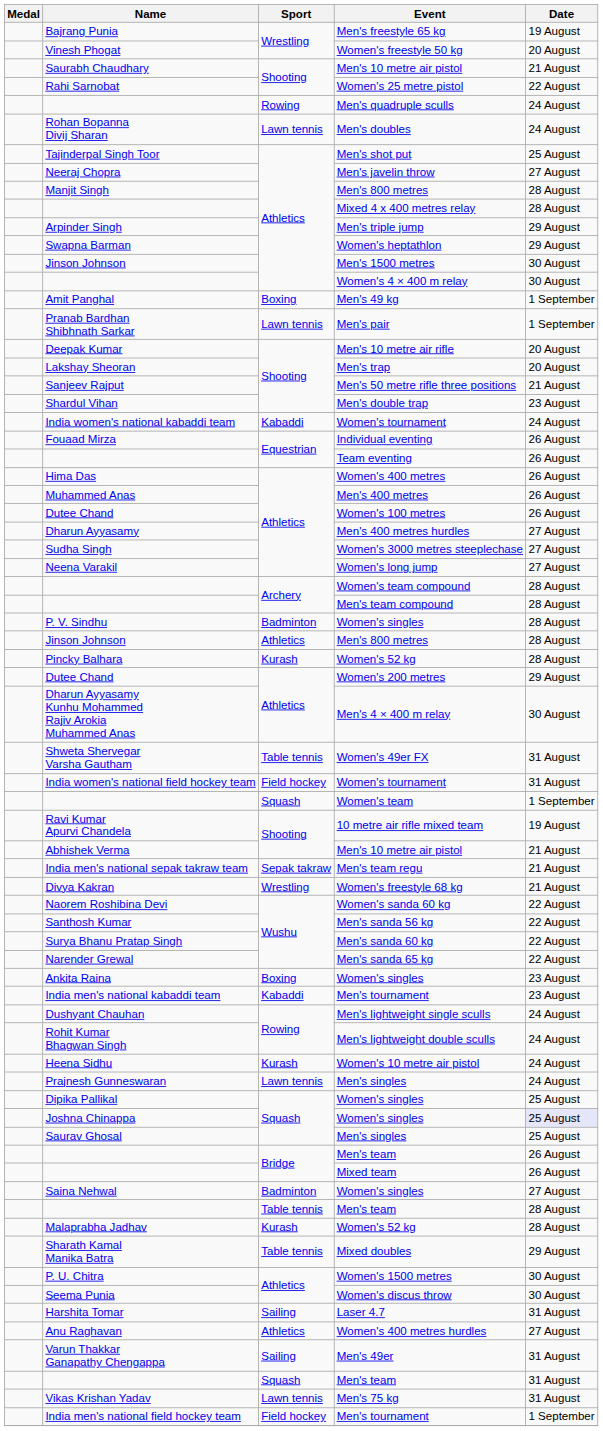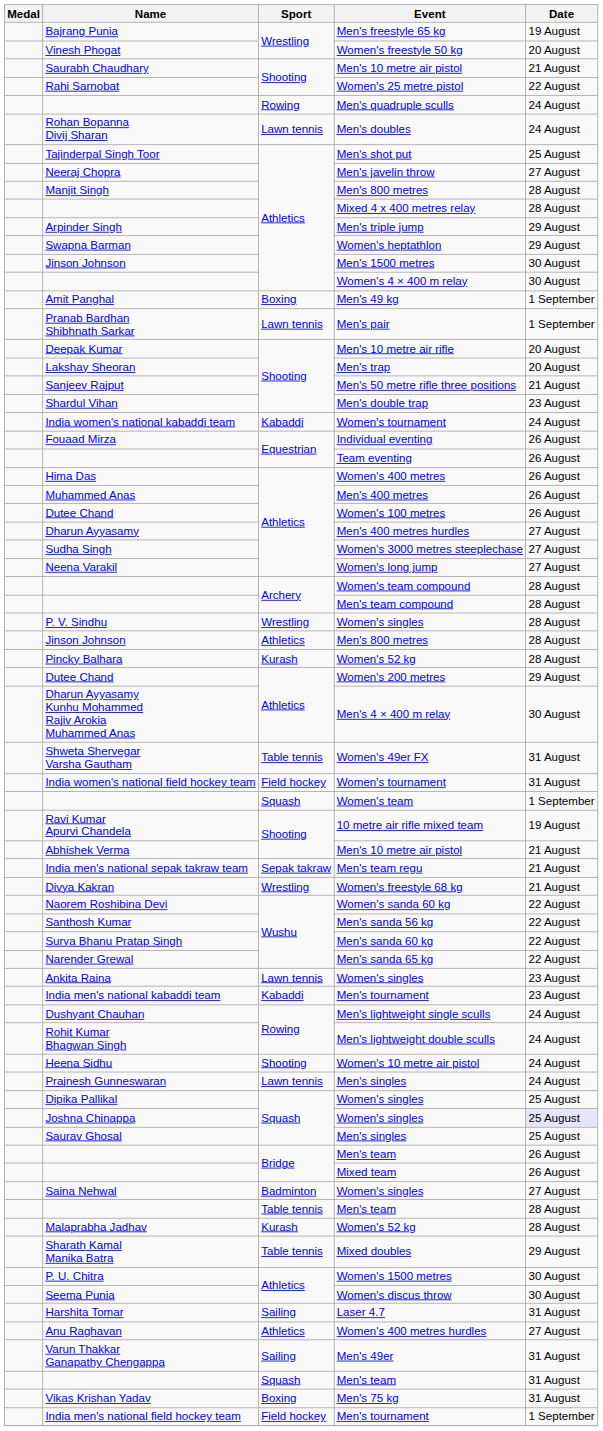 <table class="wikitable sortable"  style="font-size:85%">
 <tr>
 <th>Medal</th>
 <th>Name</th>
 <th>Sport</th>
 <th>Event</th>
 <th>Date</th>
 </tr>
 <tr>
 <td></td>
 <td><a href='#'>Bajrang Punia</a></td>
 <td rowspan=2><a href='#'>Wrestling</a></td>
 <td><a href='#'>Men's freestyle 65 kg</a></td>
 <td>19 August</td>
 </tr>
 <tr>
 <td></td>
 <td><a href='#'>Vinesh Phogat</a></td>
 <td><a href='#'>Women's freestyle 50 kg</a></td>
 <td>20 August</td>
 </tr>
 <tr>
 <td></td>
 <td><a href='#'>Saurabh Chaudhary</a></td>
 <td rowspan=2><a href='#'>Shooting</a></td>
 <td><a href='#'>Men's 10 metre air pistol</a></td>
 <td>21 August</td>
 </tr>
 <tr>
 <td></td>
 <td><a href='#'>Rahi Sarnobat</a></td>
 <td><a href='#'>Women's 25 metre pistol</a></td>
 <td>22 August</td>
 </tr>
 <tr>
 <td></td>
 <td></td>
 <td><a href='#'>Rowing</a></td>
 <td><a href='#'>Men's quadruple sculls</a></td>
 <td>24 August</td>
 </tr>
 <tr>
 <td></td>
 <td><a href='#'>Rohan Bopanna</a> <br> <a href='#'>Divij Sharan</a></td>
 <td><a href='#'>Lawn tennis</a></td>
 <td><a href='#'>Men's doubles</a></td>
 <td>24 August</td>
 </tr>
 <tr>
 <td></td>
 <td><a href='#'>Tajinderpal Singh Toor</a></td>
 <td rowspan=8><a href='#'>Athletics</a></td>
 <td><a href='#'>Men's shot put</a></td>
 <td>25 August</td>
 </tr>
 <tr>
 <td></td>
 <td><a href='#'>Neeraj Chopra</a></td>
 <td><a href='#'>Men's javelin throw</a></td>
 <td>27 August</td>
 </tr>
 <tr>
 <td></td>
 <td><a href='#'>Manjit Singh</a></td>
 <td><a href='#'>Men's 800 metres</a></td>
 <td>28 August</td>
 </tr>
 <tr>
 <td></td>
 <td></td>
 <td><a href='#'>Mixed 4 x 400 metres relay</a></td>
 <td>28 August</td>
 </tr>
 <tr>
 <td></td>
 <td><a href='#'>Arpinder Singh</a></td>
 <td><a href='#'>Men's triple jump</a></td>
 <td>29 August</td>
 </tr>
 <tr>
 <td></td>
 <td><a href='#'>Swapna Barman</a></td>
 <td><a href='#'>Women's heptathlon</a></td>
 <td>29 August</td>
 </tr>
 <tr>
 <td></td>
 <td><a href='#'>Jinson Johnson</a></td>
 <td><a href='#'>Men's 1500 metres</a></td>
 <td>30 August</td>
 </tr>
 <tr>
 <td></td>
 <td></td>
 <td><a href='#'>Women's 4 × 400 m relay</a></td>
 <td>30 August</td>
 </tr>
 <tr>
 <td></td>
 <td><a href='#'>Amit Panghal</a></td>
 <td><a href='#'>Boxing</a></td>
 <td><a href='#'>Men's 49 kg</a></td>
 <td>1 September</td>
 </tr>
 <tr>
 <td></td>
 <td><a href='#'>Pranab Bardhan</a><br><a href='#'>Shibhnath Sarkar</a></td>
 <td><a href='#'>Lawn tennis</a></td>
 <td><a href='#'>Men's pair</a></td>
 <td>1 September</td>
 </tr>
 <tr>
 <td></td>
 <td><a href='#'>Deepak Kumar</a></td>
 <td rowspan=4><a href='#'>Shooting</a></td>
 <td><a href='#'>Men's 10 metre air rifle</a></td>
 <td>20 August</td>
 </tr>
 <tr>
 <td></td>
 <td><a href='#'>Lakshay Sheoran</a></td>
 <td><a href='#'>Men's trap</a></td>
 <td>20 August</td>
 </tr>
 <tr>
 <td></td>
 <td><a href='#'>Sanjeev Rajput</a></td>
 <td><a href='#'>Men's 50 metre rifle three positions</a></td>
 <td>21 August</td>
 </tr>
 <tr>
 <td></td>
 <td><a href='#'>Shardul Vihan</a></td>
 <td><a href='#'>Men's double trap</a></td>
 <td>23 August</td>
 </tr>
 <tr>
 <td></td>
 <td><a href='#'>India women's national kabaddi team</a> </td>
 <td><a href='#'>Kabaddi</a></td>
 <td><a href='#'>Women's tournament</a></td>
 <td>24 August</td>
 </tr>
 <tr>
 <td></td>
 <td><a href='#'>Fouaad Mirza</a></td>
 <td rowspan=2><a href='#'>Equestrian</a></td>
 <td><a href='#'>Individual eventing</a></td>
 <td>26 August</td>
 </tr>
 <tr>
 <td></td>
 <td></td>
 <td><a href='#'>Team eventing</a></td>
 <td>26 August</td>
 </tr>
 <tr>
 <td></td>
 <td><a href='#'>Hima Das</a></td>
 <td rowspan=6><a href='#'>Athletics</a></td>
 <td><a href='#'>Women's 400 metres</a></td>
 <td>26 August</td>
 </tr>
 <tr>
 <td></td>
 <td><a href='#'>Muhammed Anas</a></td>
 <td><a href='#'>Men's 400 metres</a></td>
 <td>26 August</td>
 </tr>
 <tr>
 <td></td>
 <td><a href='#'>Dutee Chand</a></td>
 <td><a href='#'>Women's 100 metres</a></td>
 <td>26 August</td>
 </tr>
 <tr>
 <td></td>
 <td><a href='#'>Dharun Ayyasamy</a></td>
 <td><a href='#'>Men's 400 metres hurdles</a></td>
 <td>27 August</td>
 </tr>
 <tr>
 <td></td>
 <td><a href='#'>Sudha Singh</a></td>
 <td><a href='#'>Women's 3000 metres steeplechase</a></td>
 <td>27 August</td>
 </tr>
 <tr>
 <td></td>
 <td><a href='#'>Neena Varakil</a></td>
 <td><a href='#'>Women's long jump</a></td>
 <td>27 August</td>
 </tr>
 <tr>
 <td></td>
 <td></td>
 <td rowspan=2><a href='#'>Archery</a></td>
 <td><a href='#'>Women's team compound</a></td>
 <td>28 August</td>
 </tr>
 <tr>
 <td></td>
 <td></td>
 <td><a href='#'>Men's team compound</a></td>
 <td>28 August</td>
 </tr>
 <tr>
 <td></td>
 <td><a href='#'>P. V. Sindhu</a></td>
-<td><a href='#'>Badminton</a></td>
+<td><a href='#'>Wrestling</a></td>
 <td><a href='#'>Women's singles</a></td>
 <td>28 August</td>
 </tr>
 <tr>
 <td></td>
 <td><a href='#'>Jinson Johnson</a></td>
 <td><a href='#'>Athletics</a></td>
 <td><a href='#'>Men's 800 metres</a></td>
 <td>28 August</td>
 </tr>
 <tr>
 <td></td>
 <td><a href='#'>Pincky Balhara</a></td>
 <td><a href='#'>Kurash</a></td>
 <td><a href='#'>Women's 52 kg</a></td>
 <td>28 August</td>
 </tr>
 <tr>
 <td></td>
 <td><a href='#'>Dutee Chand</a></td>
 <td rowspan=2><a href='#'>Athletics</a></td>
 <td><a href='#'>Women's 200 metres</a></td>
 <td>29 August</td>
 </tr>
 <tr>
 <td></td>
 <td><a href='#'>Dharun Ayyasamy</a><br><a href='#'>Kunhu Mohammed</a><br><a href='#'>Rajiv Arokia</a><br><a href='#'>Muhammed Anas</a></td>
 <td><a href='#'>Men's 4 × 400 m relay</a></td>
 <td>30 August</td>
 </tr>
 <tr>
 <td></td>
 <td><a href='#'>Shweta Shervegar</a><br><a href='#'>Varsha Gautham</a></td>
 <td><a href='#'>Table tennis</a></td>
 <td><a href='#'>Women's 49er FX</a></td>
 <td>31 August</td>
 </tr>
 <tr>
 <td></td>
 <td><a href='#'>India women's national field hockey team</a></td>
 <td><a href='#'>Field hockey</a></td>
 <td><a href='#'>Women's tournament</a></td>
 <td>31 August</td>
 </tr>
 <tr>
 <td></td>
 <td></td>
 <td><a href='#'>Squash</a></td>
 <td><a href='#'>Women's team</a></td>
 <td>1 September</td>
 </tr>
 <tr>
 <td></td>
 <td><a href='#'>Ravi Kumar</a> <br> <a href='#'>Apurvi Chandela</a></td>
 <td rowspan=2><a href='#'>Shooting</a></td>
 <td><a href='#'>10 metre air rifle mixed team</a></td>
 <td>19 August</td>
 </tr>
 <tr>
 <td></td>
 <td><a href='#'>Abhishek Verma</a></td>
 <td><a href='#'>Men's 10 metre air pistol</a></td>
 <td>21 August</td>
 </tr>
 <tr>
 <td></td>
 <td><a href='#'>India men's national sepak takraw team</a> </td>
 <td><a href='#'>Sepak takraw</a></td>
 <td><a href='#'>Men's team regu</a></td>
 <td>21 August</td>
 </tr>
 <tr>
 <td></td>
 <td><a href='#'>Divya Kakran</a></td>
 <td><a href='#'>Wrestling</a></td>
 <td><a href='#'>Women's freestyle 68 kg</a></td>
 <td>21 August</td>
 </tr>
 <tr>
 <td></td>
 <td><a href='#'>Naorem Roshibina Devi</a></td>
 <td rowspan=4><a href='#'>Wushu</a></td>
 <td><a href='#'>Women's sanda 60 kg</a></td>
 <td>22 August</td>
 </tr>
 <tr>
 <td></td>
 <td><a href='#'>Santhosh Kumar</a></td>
 <td><a href='#'>Men's sanda 56 kg</a></td>
 <td>22 August</td>
 </tr>
 <tr>
 <td></td>
 <td><a href='#'>Surya Bhanu Pratap Singh</a></td>
 <td><a href='#'>Men's sanda 60 kg</a></td>
 <td>22 August</td>
 </tr>
 <tr>
 <td></td>
 <td><a href='#'>Narender Grewal</a></td>
 <td><a href='#'>Men's sanda 65 kg</a></td>
 <td>22 August</td>
 </tr>
 <tr>
 <td></td>
 <td><a href='#'>Ankita Raina</a></td>
-<td><a href='#'>Boxing</a></td>
+<td><a href='#'>Lawn tennis</a></td>
 <td><a href='#'>Women's singles</a></td>
 <td>23 August</td>
 </tr>
 <tr>
 <td></td>
 <td><a href='#'>India men's national kabaddi team</a> </td>
 <td><a href='#'>Kabaddi</a></td>
 <td><a href='#'>Men's tournament</a></td>
 <td>23 August</td>
 </tr>
 <tr>
 <td></td>
 <td><a href='#'>Dushyant Chauhan</a></td>
 <td rowspan=2><a href='#'>Rowing</a></td>
 <td><a href='#'>Men's lightweight single sculls</a></td>
 <td>24 August</td>
 </tr>
 <tr>
 <td></td>
 <td><a href='#'>Rohit Kumar</a><br><a href='#'>Bhagwan Singh</a></td>
 <td><a href='#'>Men's lightweight double sculls</a></td>
 <td>24 August</td>
 </tr>
 <tr>
 <td></td>
 <td><a href='#'>Heena Sidhu</a></td>
-<td><a href='#'>Kurash</a></td>
+<td><a href='#'>Shooting</a></td>
 <td><a href='#'>Women's 10 metre air pistol</a></td>
 <td>24 August</td>
 </tr>
 <tr>
 <td></td>
 <td><a href='#'>Prajnesh Gunneswaran</a></td>
 <td><a href='#'>Lawn tennis</a></td>
 <td><a href='#'>Men's singles</a></td>
 <td>24 August</td>
 </tr>
 <tr>
 <td></td>
 <td><a href='#'>Dipika Pallikal</a></td>
 <td rowspan=3><a href='#'>Squash</a></td>
 <td><a href='#'>Women's singles</a></td>
 <td>25 August</td>
 </tr>
 <tr>
 <td></td>
 <td><a href='#'>Joshna Chinappa</a></td>
 <td><a href='#'>Women's singles</a></td>
 <td style="background: lavender;">25 August</td>
 </tr>
 <tr>
 <td></td>
 <td><a href='#'>Saurav Ghosal</a></td>
 <td><a href='#'>Men's singles</a></td>
 <td>25 August</td>
 </tr>
 <tr>
 <td></td>
 <td></td>
 <td rowspan=2><a href='#'>Bridge</a></td>
 <td><a href='#'>Men's team</a></td>
 <td>26 August</td>
 </tr>
 <tr>
 <td></td>
 <td></td>
 <td><a href='#'>Mixed team</a></td>
 <td>26 August</td>
 </tr>
 <tr>
 <td></td>
 <td><a href='#'>Saina Nehwal</a></td>
 <td><a href='#'>Badminton</a></td>
 <td><a href='#'>Women's singles</a></td>
 <td>27 August</td>
 </tr>
 <tr>
 <td></td>
 <td></td>
 <td><a href='#'>Table tennis</a></td>
 <td><a href='#'>Men's team</a></td>
 <td>28 August</td>
 </tr>
 <tr>
 <td></td>
 <td><a href='#'>Malaprabha Jadhav</a></td>
 <td><a href='#'>Kurash</a></td>
 <td><a href='#'>Women's 52 kg</a></td>
 <td>28 August</td>
 </tr>
 <tr>
 <td></td>
 <td><a href='#'>Sharath Kamal</a><br><a href='#'>Manika Batra</a></td>
 <td><a href='#'>Table tennis</a></td>
 <td><a href='#'>Mixed doubles</a></td>
 <td>29 August</td>
 </tr>
 <tr>
 <td></td>
 <td><a href='#'>P. U. Chitra</a></td>
 <td rowspan=2><a href='#'>Athletics</a></td>
 <td><a href='#'>Women's 1500 metres</a></td>
 <td>30 August</td>
 </tr>
 <tr>
 <td></td>
 <td><a href='#'>Seema Punia</a></td>
 <td><a href='#'>Women's discus throw</a></td>
 <td>30 August</td>
 </tr>
 <tr>
 <td></td>
 <td><a href='#'>Harshita Tomar</a></td>
 <td><a href='#'>Sailing</a></td>
 <td><a href='#'>Laser 4.7</a></td>
 <td>31 August</td>
 </tr>
 <tr>
 <td></td>
 <td><a href='#'>Anu Raghavan</a></td>
 <td><a href='#'>Athletics</a></td>
 <td><a href='#'>Women's 400 metres hurdles</a></td>
 <td>27 August</td>
 </tr>
 <tr>
 <td></td>
 <td><a href='#'>Varun Thakkar</a><br><a href='#'>Ganapathy Chengappa</a></td>
 <td><a href='#'>Sailing</a></td>
 <td><a href='#'>Men's 49er</a></td>
 <td>31 August</td>
 </tr>
 <tr>
 <td></td>
 <td></td>
 <td><a href='#'>Squash</a></td>
 <td><a href='#'>Men's team</a></td>
 <td>31 August</td>
 </tr>
 <tr>
 <td></td>
 <td><a href='#'>Vikas Krishan Yadav</a></td>
-<td><a href='#'>Lawn tennis</a></td>
+<td><a href='#'>Boxing</a></td>
 <td><a href='#'>Men's 75 kg</a></td>
 <td>31 August</td>
 </tr>
 <tr>
 <td></td>
 <td><a href='#'>India men's national field hockey team</a></td>
 <td><a href='#'>Field hockey</a></td>
 <td><a href='#'>Men's tournament</a></td>
 <td>1 September</td>
 </tr>
 <tr>
 </tr>
 </table>
